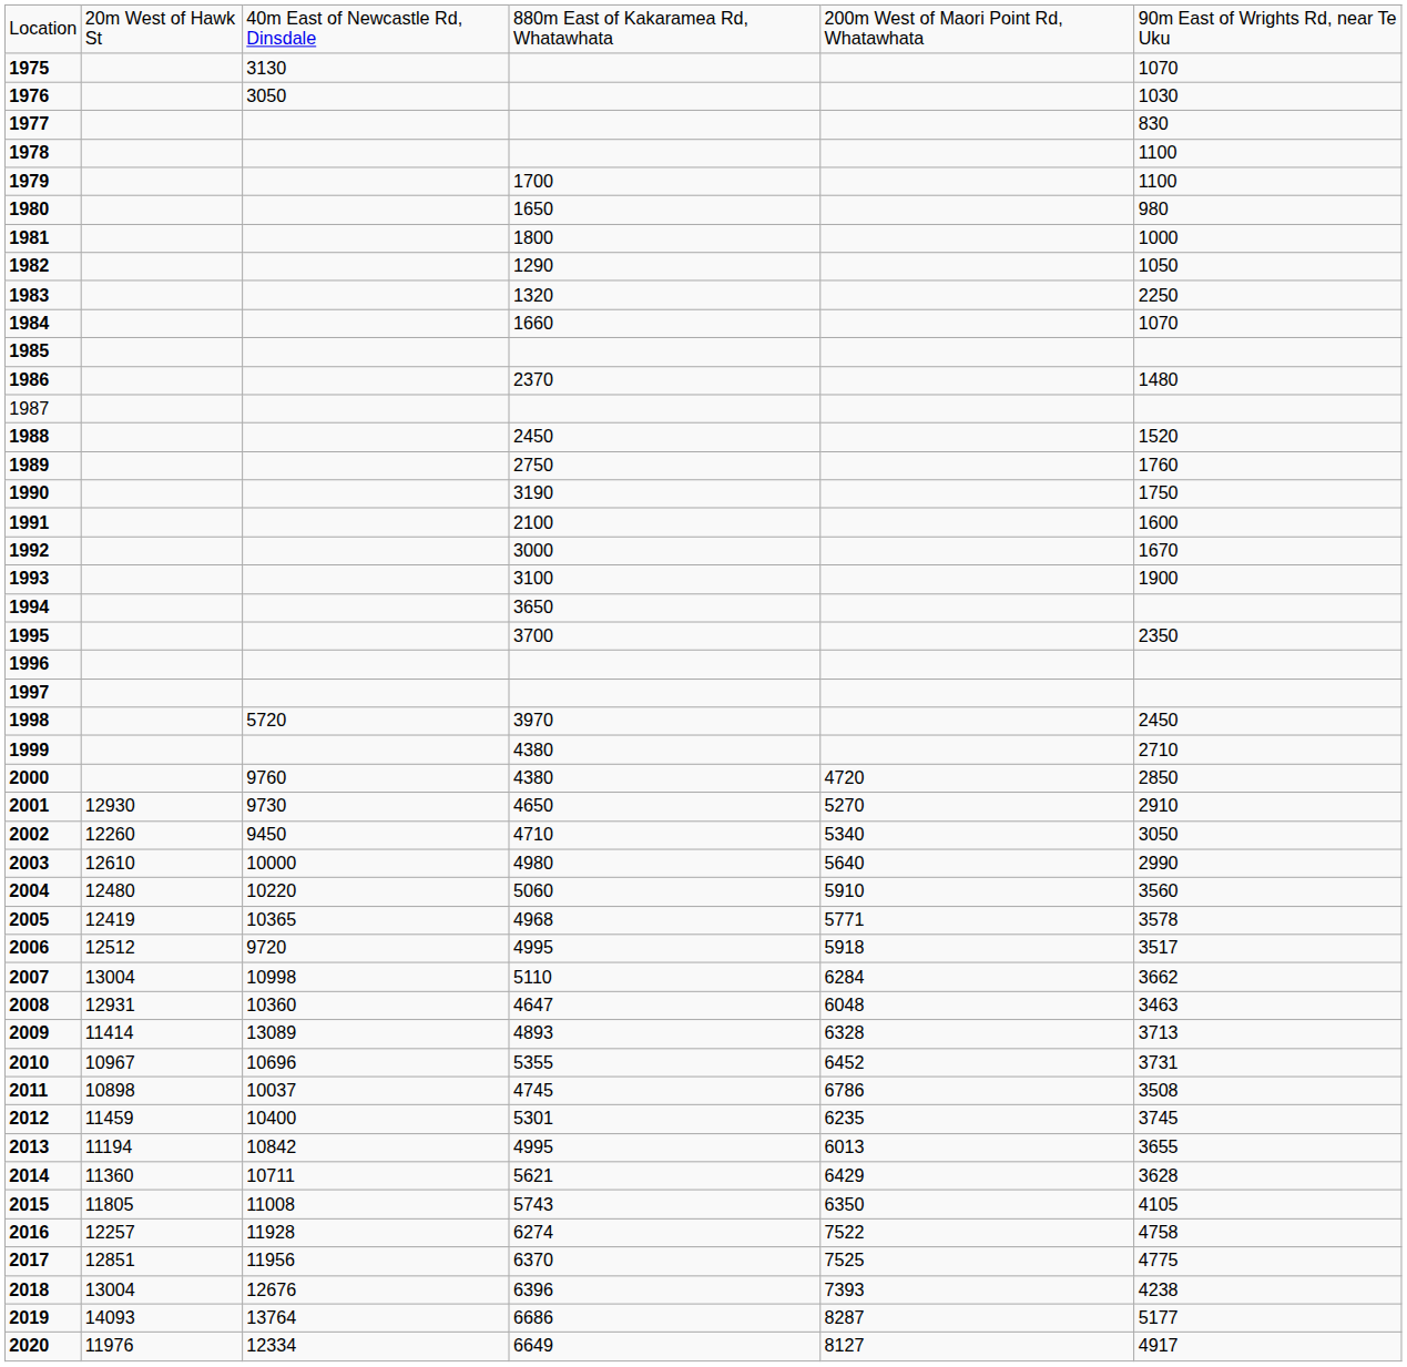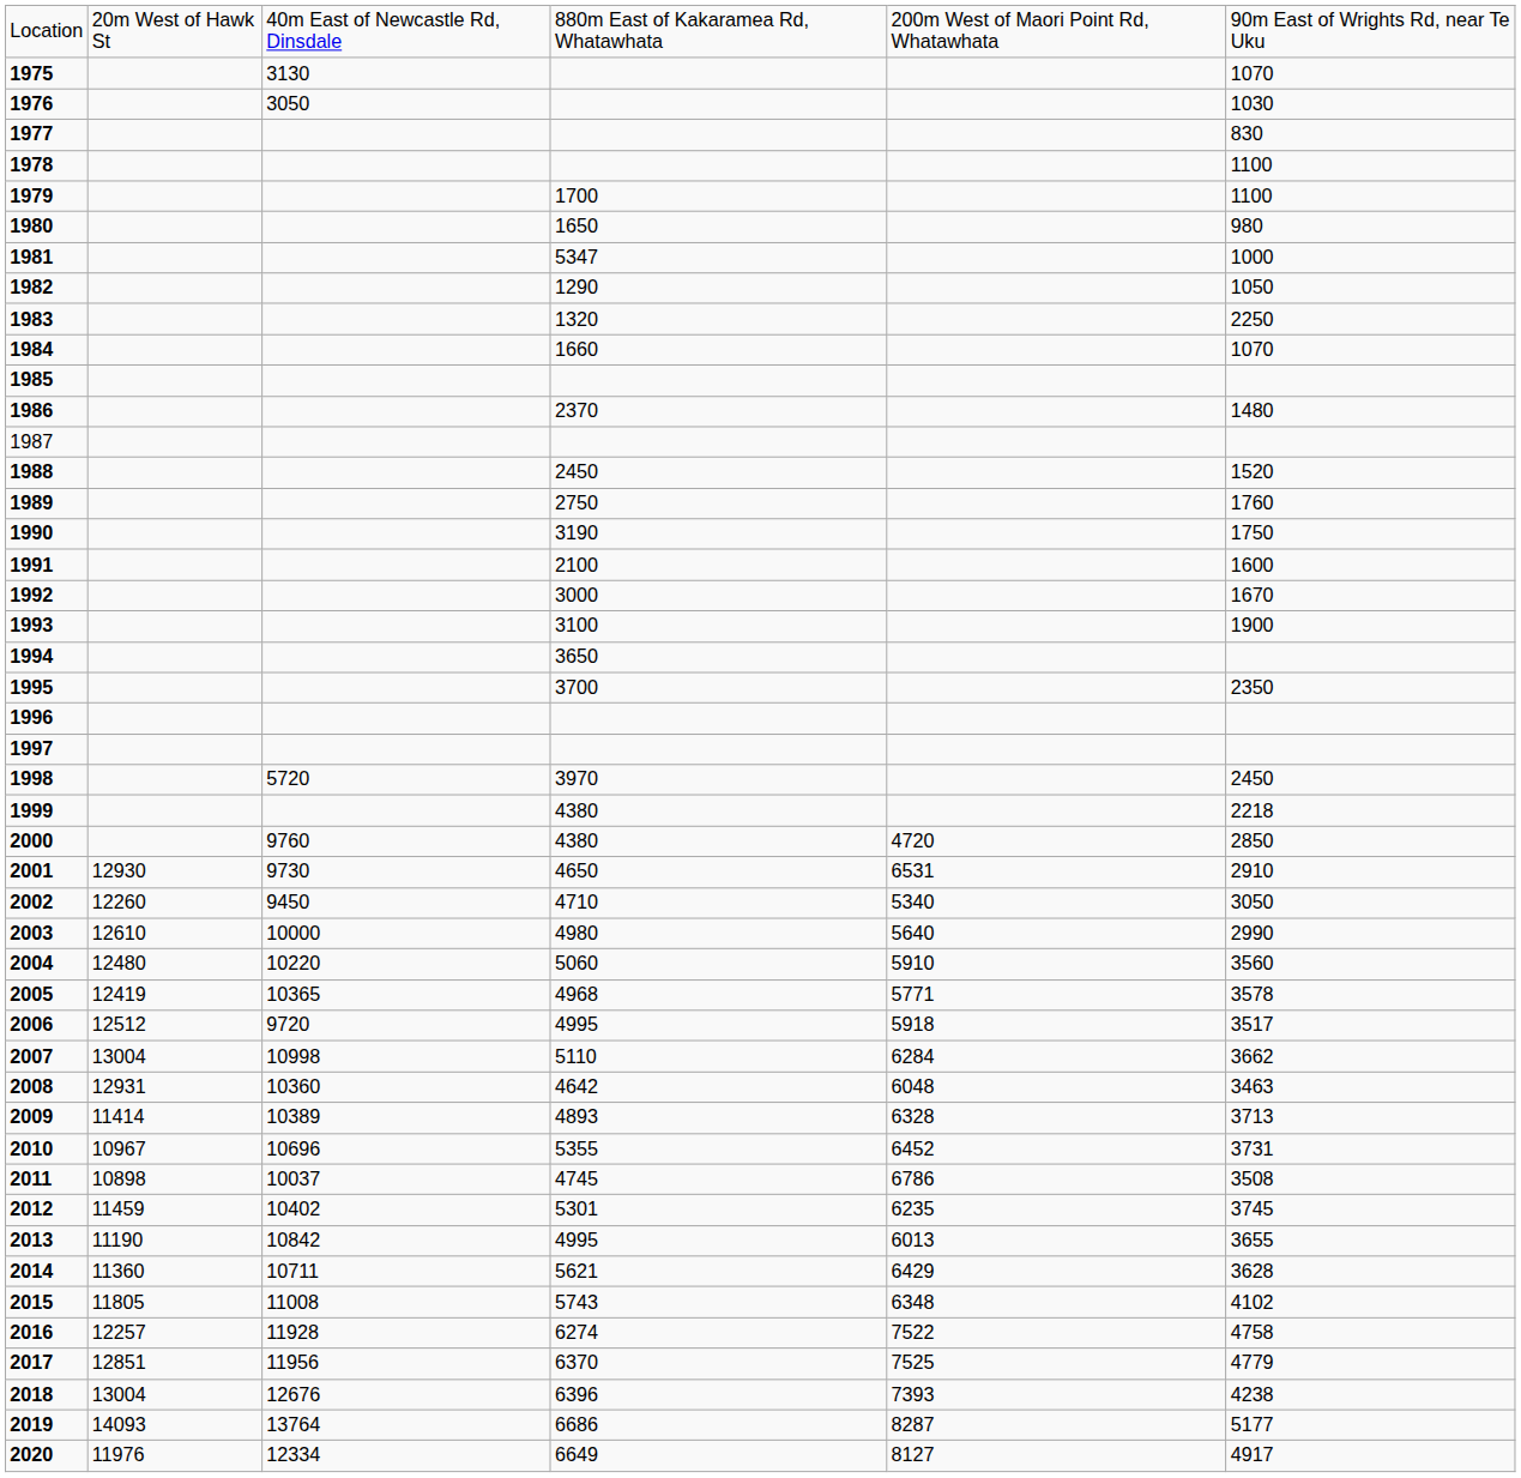 <table class="wikitable sortable mw-collapsible mw-collapsed">
 <tr>
 <td>Location</td>
 <td>20m West of Hawk St</td>
 <td>40m East of Newcastle Rd, <a href='#'>Dinsdale</a></td>
 <td>880m East of Kakaramea Rd, Whatawhata</td>
 <td>200m West of Maori Point Rd, Whatawhata</td>
 <td>90m East of Wrights Rd, near Te Uku</td>
 </tr>
 <tr>
 <td><strong>1975</strong></td>
 <td></td>
 <td>3130</td>
 <td></td>
 <td></td>
 <td>1070</td>
 </tr>
 <tr>
 <td><strong>1976</strong></td>
 <td></td>
 <td>3050</td>
 <td></td>
 <td></td>
 <td>1030</td>
 </tr>
 <tr>
 <td><strong>1977</strong></td>
 <td></td>
 <td></td>
 <td></td>
 <td></td>
 <td>830</td>
 </tr>
 <tr>
 <td><strong>1978</strong></td>
 <td></td>
 <td></td>
 <td></td>
 <td></td>
 <td>1100</td>
 </tr>
 <tr>
 <td><strong>1979</strong></td>
 <td></td>
 <td></td>
 <td>1700</td>
 <td></td>
 <td>1100</td>
 </tr>
 <tr>
 <td><strong>1980</strong></td>
 <td></td>
 <td></td>
 <td>1650</td>
 <td></td>
 <td>980</td>
 </tr>
 <tr>
 <td><strong>1981</strong></td>
 <td></td>
 <td></td>
-<td>1800</td>
+<td>5347</td>
 <td></td>
 <td>1000</td>
 </tr>
 <tr>
 <td><strong>1982</strong></td>
 <td></td>
 <td></td>
 <td>1290</td>
 <td></td>
 <td>1050</td>
 </tr>
 <tr>
 <td><strong>1983</strong></td>
 <td></td>
 <td></td>
 <td>1320</td>
 <td></td>
 <td>2250</td>
 </tr>
 <tr>
 <td><strong>1984</strong></td>
 <td></td>
 <td></td>
 <td>1660</td>
 <td></td>
 <td>1070</td>
 </tr>
 <tr>
 <td><strong>1985</strong></td>
 <td></td>
 <td></td>
 <td></td>
 <td></td>
 <td></td>
 </tr>
 <tr>
 <td><strong>1986</strong></td>
 <td></td>
 <td></td>
 <td>2370</td>
 <td></td>
 <td>1480</td>
 </tr>
 <tr>
 <td>1987</td>
 <td></td>
 <td></td>
 <td></td>
 <td></td>
 <td></td>
 </tr>
 <tr>
 <td><strong>1988</strong></td>
 <td></td>
 <td></td>
 <td>2450</td>
 <td></td>
 <td>1520</td>
 </tr>
 <tr>
 <td><strong>1989</strong></td>
 <td></td>
 <td></td>
 <td>2750</td>
 <td></td>
 <td>1760</td>
 </tr>
 <tr>
 <td><strong>1990</strong></td>
 <td></td>
 <td></td>
 <td>3190</td>
 <td></td>
 <td>1750</td>
 </tr>
 <tr>
 <td><strong>1991</strong></td>
 <td></td>
 <td></td>
 <td>2100</td>
 <td></td>
 <td>1600</td>
 </tr>
 <tr>
 <td><strong>1992</strong></td>
 <td></td>
 <td></td>
 <td>3000</td>
 <td></td>
 <td>1670</td>
 </tr>
 <tr>
 <td><strong>1993</strong></td>
 <td></td>
 <td></td>
 <td>3100</td>
 <td></td>
 <td>1900</td>
 </tr>
 <tr>
 <td><strong>1994</strong></td>
 <td></td>
 <td></td>
 <td>3650</td>
 <td></td>
 <td></td>
 </tr>
 <tr>
 <td><strong>1995</strong></td>
 <td></td>
 <td></td>
 <td>3700</td>
 <td></td>
 <td>2350</td>
 </tr>
 <tr>
 <td><strong>1996</strong></td>
 <td></td>
 <td></td>
 <td></td>
 <td></td>
 <td></td>
 </tr>
 <tr>
 <td><strong>1997</strong></td>
 <td></td>
 <td></td>
 <td></td>
 <td></td>
 <td></td>
 </tr>
 <tr>
 <td><strong>1998</strong></td>
 <td></td>
 <td>5720</td>
 <td>3970</td>
 <td></td>
 <td>2450</td>
 </tr>
 <tr>
 <td><strong>1999</strong></td>
 <td></td>
 <td></td>
 <td>4380</td>
 <td></td>
-<td>2710</td>
+<td>2218</td>
 </tr>
 <tr>
 <td><strong>2000</strong></td>
 <td></td>
 <td>9760</td>
 <td>4380</td>
 <td>4720</td>
 <td>2850</td>
 </tr>
 <tr>
 <td><strong>2001</strong></td>
 <td>12930</td>
 <td>9730</td>
 <td>4650</td>
-<td>5270</td>
+<td>6531</td>
 <td>2910</td>
 </tr>
 <tr>
 <td><strong>2002</strong></td>
 <td>12260</td>
 <td>9450</td>
 <td>4710</td>
 <td>5340</td>
 <td>3050</td>
 </tr>
 <tr>
 <td><strong>2003</strong></td>
 <td>12610</td>
 <td>10000</td>
 <td>4980</td>
 <td>5640</td>
 <td>2990</td>
 </tr>
 <tr>
 <td><strong>2004</strong></td>
 <td>12480</td>
 <td>10220</td>
 <td>5060</td>
 <td>5910</td>
 <td>3560</td>
 </tr>
 <tr>
 <td><strong>2005</strong></td>
 <td>12419</td>
 <td>10365</td>
 <td>4968</td>
 <td>5771</td>
 <td>3578</td>
 </tr>
 <tr>
 <td><strong>2006</strong></td>
 <td>12512</td>
 <td>9720</td>
 <td>4995</td>
 <td>5918</td>
 <td>3517</td>
 </tr>
 <tr>
 <td><strong>2007</strong></td>
 <td>13004</td>
 <td>10998</td>
 <td>5110</td>
 <td>6284</td>
 <td>3662</td>
 </tr>
 <tr>
 <td><strong>2008</strong></td>
 <td>12931</td>
 <td>10360</td>
-<td>4647</td>
+<td>4642</td>
 <td>6048</td>
 <td>3463</td>
 </tr>
 <tr>
 <td><strong>2009</strong></td>
 <td>11414</td>
-<td>13089</td>
+<td>10389</td>
 <td>4893</td>
 <td>6328</td>
 <td>3713</td>
 </tr>
 <tr>
 <td><strong>2010</strong></td>
 <td>10967</td>
 <td>10696</td>
 <td>5355</td>
 <td>6452</td>
 <td>3731</td>
 </tr>
 <tr>
 <td><strong>2011</strong></td>
 <td>10898</td>
 <td>10037</td>
 <td>4745</td>
 <td>6786</td>
 <td>3508</td>
 </tr>
 <tr>
 <td><strong>2012</strong></td>
 <td>11459</td>
-<td>10400</td>
+<td>10402</td>
 <td>5301</td>
 <td>6235</td>
 <td>3745</td>
 </tr>
 <tr>
 <td><strong>2013</strong></td>
-<td>11194</td>
+<td>11190</td>
 <td>10842</td>
 <td>4995</td>
 <td>6013</td>
 <td>3655</td>
 </tr>
 <tr>
 <td><strong>2014</strong></td>
 <td>11360</td>
 <td>10711</td>
 <td>5621</td>
 <td>6429</td>
 <td>3628</td>
 </tr>
 <tr>
 <td><strong>2015</strong></td>
 <td>11805</td>
 <td>11008</td>
 <td>5743</td>
-<td>6350</td>
-<td>4105</td>
+<td>6348</td>
+<td>4102</td>
 </tr>
 <tr>
 <td><strong>2016</strong></td>
 <td>12257</td>
 <td>11928</td>
 <td>6274</td>
 <td>7522</td>
 <td>4758</td>
 </tr>
 <tr>
 <td><strong>2017</strong></td>
 <td>12851</td>
 <td>11956</td>
 <td>6370</td>
 <td>7525</td>
-<td>4775</td>
+<td>4779</td>
 </tr>
 <tr>
 <td><strong>2018</strong></td>
 <td>13004</td>
 <td>12676</td>
 <td>6396</td>
 <td>7393</td>
 <td>4238</td>
 </tr>
 <tr>
 <td><strong>2019</strong></td>
 <td>14093</td>
 <td>13764</td>
 <td>6686</td>
 <td>8287</td>
 <td>5177</td>
 </tr>
 <tr>
 <td><strong>2020</strong></td>
 <td>11976</td>
 <td>12334</td>
 <td>6649</td>
 <td>8127</td>
 <td>4917</td>
 </tr>
 </table>
